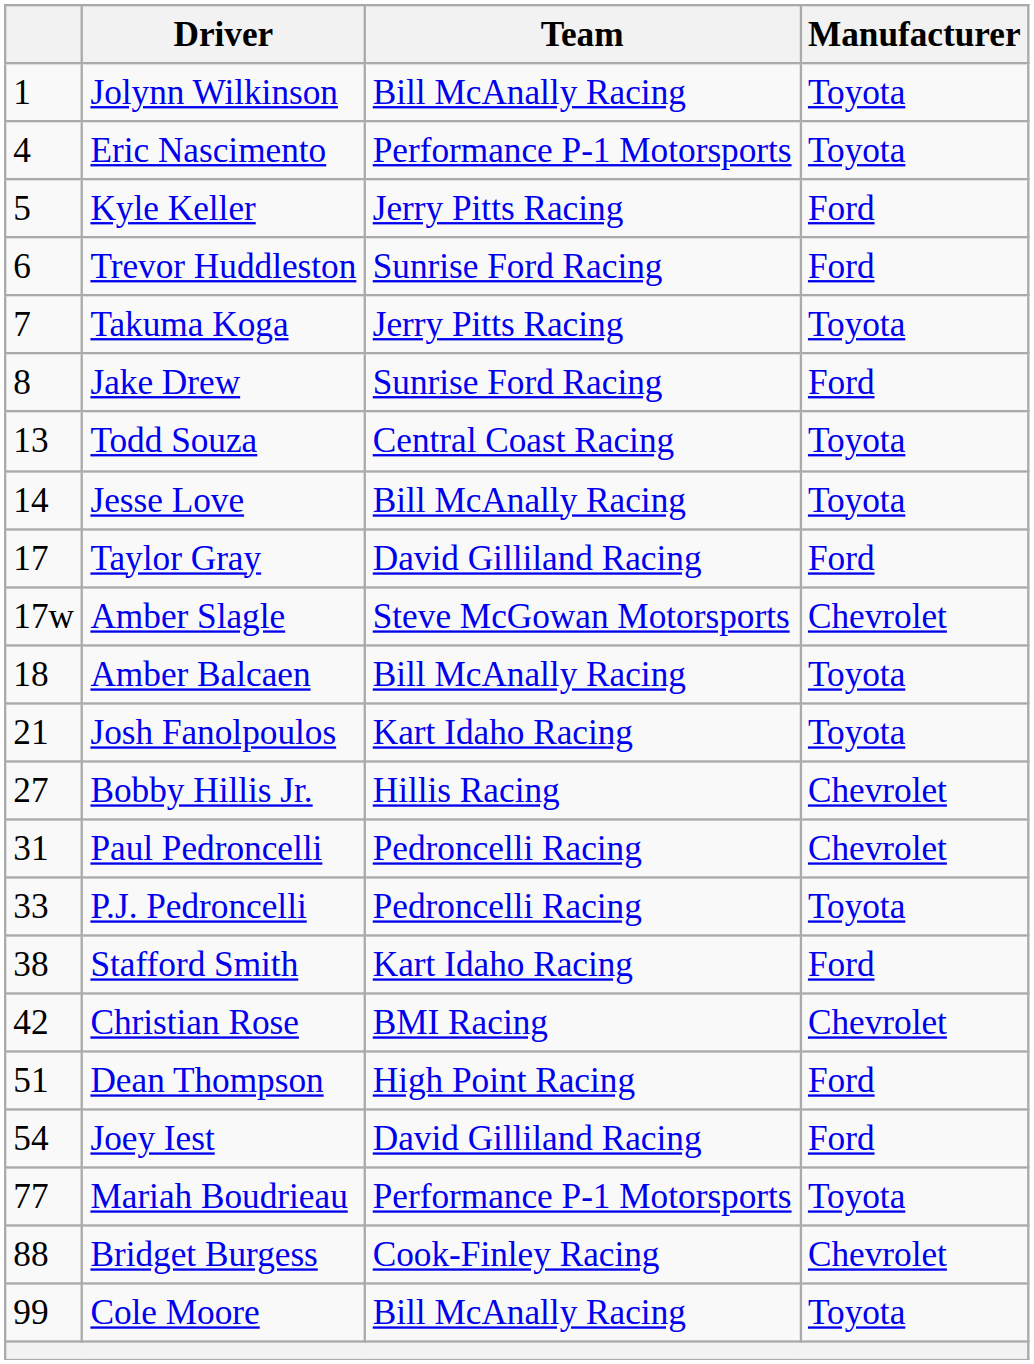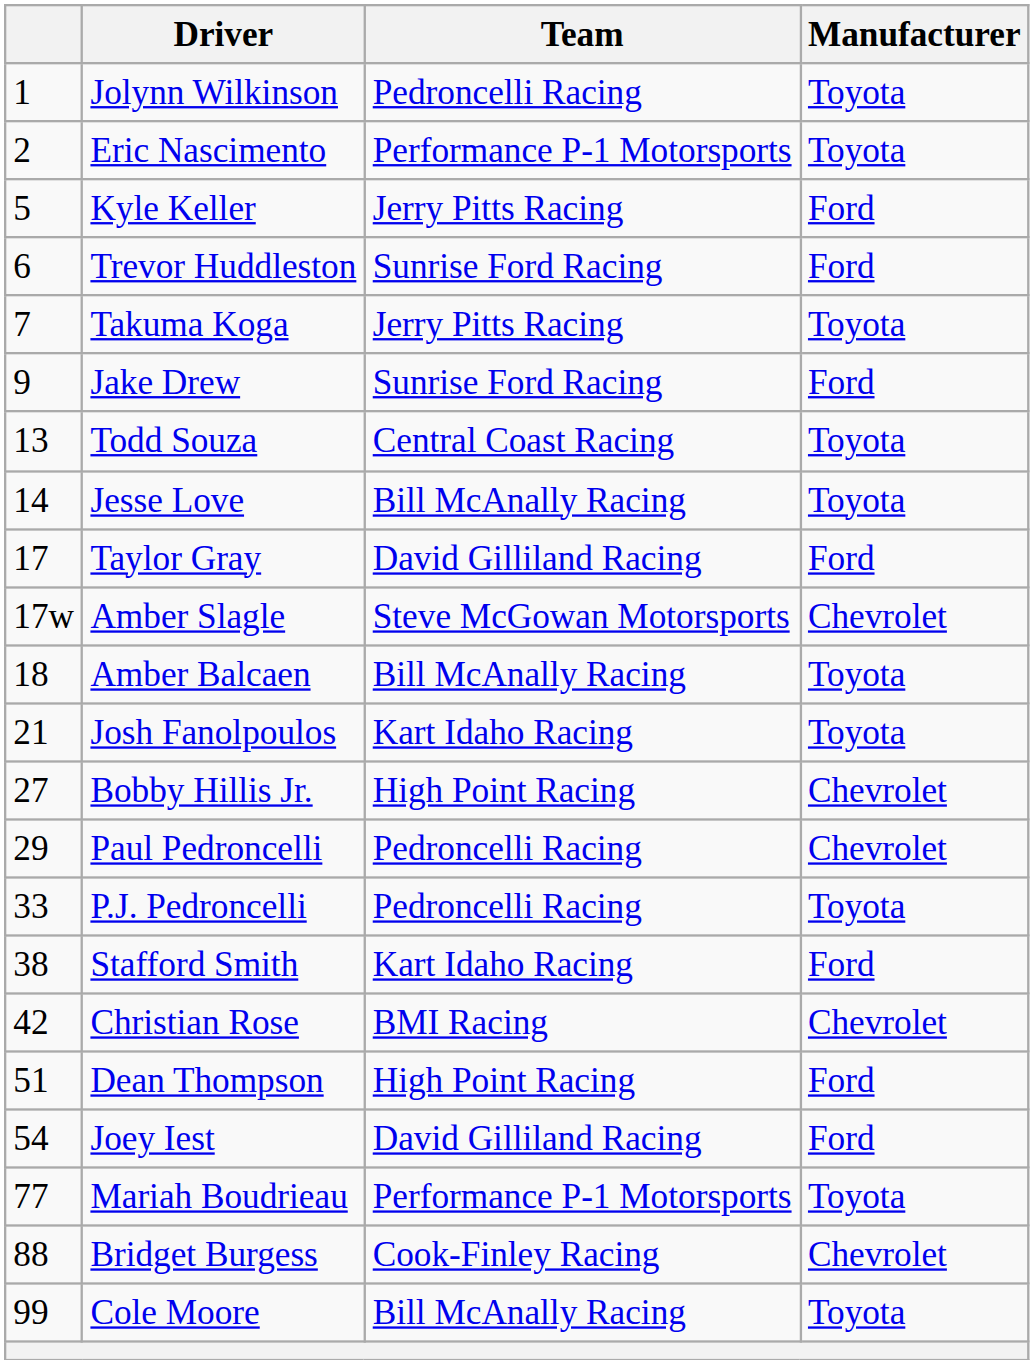 <table class="wikitable" style="font-size:95%">
 <tr>
 <th></th>
 <th>Driver</th>
 <th>Team</th>
 <th>Manufacturer</th>
 </tr>
 <tr>
 <td>1</td>
 <td><a href='#'>Jolynn Wilkinson</a></td>
-<td><a href='#'>Bill McAnally Racing</a></td>
+<td><a href='#'>Pedroncelli Racing</a></td>
 <td><a href='#'>Toyota</a></td>
 </tr>
 <tr>
-<td>4</td>
+<td>2</td>
 <td><a href='#'>Eric Nascimento</a></td>
 <td><a href='#'>Performance P-1 Motorsports</a></td>
 <td><a href='#'>Toyota</a></td>
 </tr>
 <tr>
 <td>5</td>
 <td><a href='#'>Kyle Keller</a></td>
 <td><a href='#'>Jerry Pitts Racing</a></td>
 <td><a href='#'>Ford</a></td>
 </tr>
 <tr>
 <td>6</td>
 <td><a href='#'>Trevor Huddleston</a></td>
 <td><a href='#'>Sunrise Ford Racing</a></td>
 <td><a href='#'>Ford</a></td>
 </tr>
 <tr>
 <td>7</td>
 <td><a href='#'>Takuma Koga</a></td>
 <td><a href='#'>Jerry Pitts Racing</a></td>
 <td><a href='#'>Toyota</a></td>
 </tr>
 <tr>
-<td>8</td>
+<td>9</td>
 <td><a href='#'>Jake Drew</a></td>
 <td><a href='#'>Sunrise Ford Racing</a></td>
 <td><a href='#'>Ford</a></td>
 </tr>
 <tr>
 <td>13</td>
 <td><a href='#'>Todd Souza</a></td>
 <td><a href='#'>Central Coast Racing</a></td>
 <td><a href='#'>Toyota</a></td>
 </tr>
 <tr>
 <td>14</td>
 <td><a href='#'>Jesse Love</a></td>
 <td><a href='#'>Bill McAnally Racing</a></td>
 <td><a href='#'>Toyota</a></td>
 </tr>
 <tr>
 <td>17</td>
 <td><a href='#'>Taylor Gray</a></td>
 <td><a href='#'>David Gilliland Racing</a></td>
 <td><a href='#'>Ford</a></td>
 </tr>
 <tr>
 <td>17w</td>
 <td><a href='#'>Amber Slagle</a></td>
 <td><a href='#'>Steve McGowan Motorsports</a></td>
 <td><a href='#'>Chevrolet</a></td>
 </tr>
 <tr>
 <td>18</td>
 <td><a href='#'>Amber Balcaen</a></td>
 <td><a href='#'>Bill McAnally Racing</a></td>
 <td><a href='#'>Toyota</a></td>
 </tr>
 <tr>
 <td>21</td>
 <td><a href='#'>Josh Fanolpoulos</a></td>
 <td><a href='#'>Kart Idaho Racing</a></td>
 <td><a href='#'>Toyota</a></td>
 </tr>
 <tr>
 <td>27</td>
 <td><a href='#'>Bobby Hillis Jr.</a></td>
-<td><a href='#'>Hillis Racing</a></td>
+<td><a href='#'>High Point Racing</a></td>
 <td><a href='#'>Chevrolet</a></td>
 </tr>
 <tr>
-<td>31</td>
+<td>29</td>
 <td><a href='#'>Paul Pedroncelli</a></td>
 <td><a href='#'>Pedroncelli Racing</a></td>
 <td><a href='#'>Chevrolet</a></td>
 </tr>
 <tr>
 <td>33</td>
 <td><a href='#'>P.J. Pedroncelli</a></td>
 <td><a href='#'>Pedroncelli Racing</a></td>
 <td><a href='#'>Toyota</a></td>
 </tr>
 <tr>
 <td>38</td>
 <td><a href='#'>Stafford Smith</a></td>
 <td><a href='#'>Kart Idaho Racing</a></td>
 <td><a href='#'>Ford</a></td>
 </tr>
 <tr>
 <td>42</td>
 <td><a href='#'>Christian Rose</a></td>
 <td><a href='#'>BMI Racing</a></td>
 <td><a href='#'>Chevrolet</a></td>
 </tr>
 <tr>
 <td>51</td>
 <td><a href='#'>Dean Thompson</a></td>
 <td><a href='#'>High Point Racing</a></td>
 <td><a href='#'>Ford</a></td>
 </tr>
 <tr>
 <td>54</td>
 <td><a href='#'>Joey Iest</a></td>
 <td><a href='#'>David Gilliland Racing</a></td>
 <td><a href='#'>Ford</a></td>
 </tr>
 <tr>
 <td>77</td>
 <td><a href='#'>Mariah Boudrieau</a></td>
 <td><a href='#'>Performance P-1 Motorsports</a></td>
 <td><a href='#'>Toyota</a></td>
 </tr>
 <tr>
 <td>88</td>
 <td><a href='#'>Bridget Burgess</a></td>
 <td><a href='#'>Cook-Finley Racing</a></td>
 <td><a href='#'>Chevrolet</a></td>
 </tr>
 <tr>
 <td>99</td>
 <td><a href='#'>Cole Moore</a></td>
 <td><a href='#'>Bill McAnally Racing</a></td>
 <td><a href='#'>Toyota</a></td>
 </tr>
 <tr>
 <th colspan="7"></th>
 </tr>
 </table>
